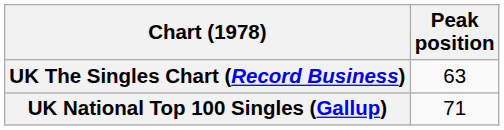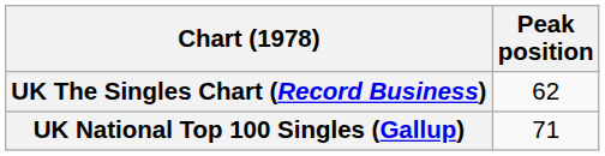 <table class="wikitable plainrowheaders" style="text-align:center">
 <tr>
 <th>Chart (1978)</th>
 <th>Peak<br>position</th>
 </tr>
 <tr>
 <th scope="row">UK The Singles Chart (<em><a href='#'>Record Business</a></em>)</th>
-<td style="text-align:center;">63</td>
+<td style="text-align:center;">62</td>
 </tr>
 <tr>
 <th scope="row">UK National Top 100 Singles (<a href='#'>Gallup</a>)</th>
 <td style="text-align:center;">71</td>
 </tr>
 </table>
